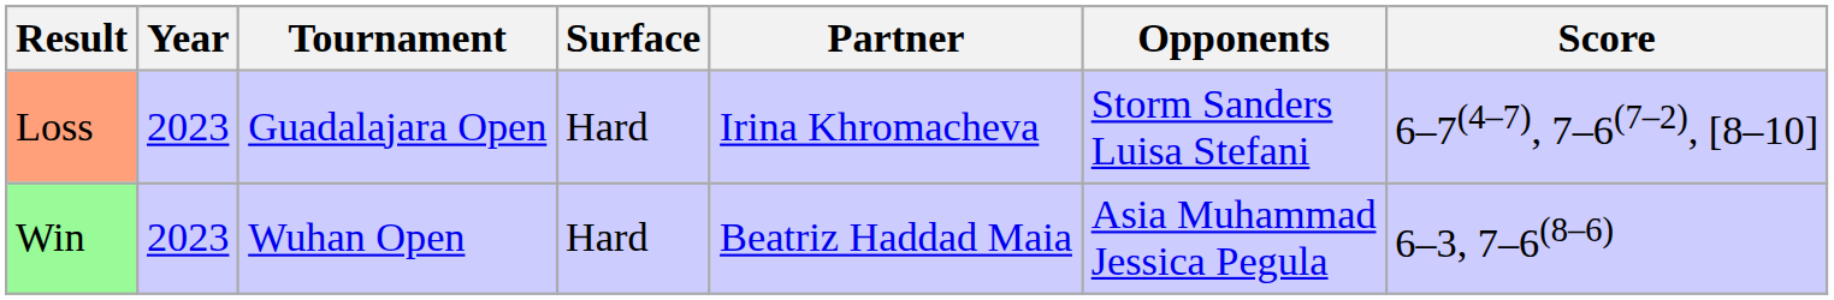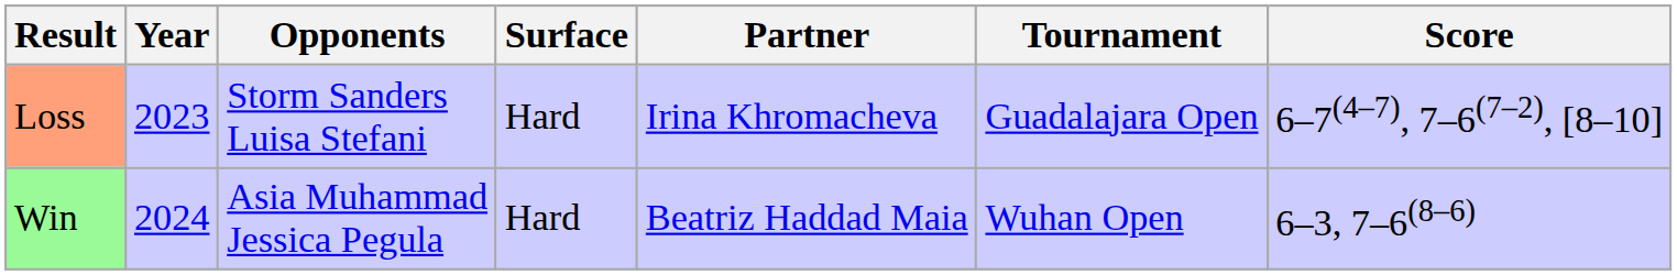 <table class="sortable wikitable">
 <tr>
 <th>Result</th>
 <th>Year</th>
-<th>Tournament</th>
+<th>Opponents</th>
 <th>Surface</th>
 <th>Partner</th>
-<th>Opponents</th>
+<th>Tournament</th>
 <th>Score</th>
 </tr>
 <tr bgcolor=CCCCFF>
 <td bgcolor=FFA07A>Loss</td>
 <td><a href='#'>2023</a></td>
-<td><a href='#'>Guadalajara Open</a></td>
+<td> <a href='#'>Storm Sanders</a> <br>  <a href='#'>Luisa Stefani</a></td>
 <td>Hard</td>
 <td> <a href='#'>Irina Khromacheva</a></td>
-<td> <a href='#'>Storm Sanders</a> <br>  <a href='#'>Luisa Stefani</a></td>
+<td><a href='#'>Guadalajara Open</a></td>
 <td>6–7<sup>(4–7)</sup>, 7–6<sup>(7–2)</sup>, [8–10]</td>
 </tr>
 <tr bgcolor=CCCCFF>
 <td bgcolor=98FB98>Win</td>
-<td><a href='#'>2023</a></td>
-<td><a href='#'>Wuhan Open</a></td>
+<td><a href='#'>2024</a></td>
+<td> <a href='#'>Asia Muhammad</a> <br>  <a href='#'>Jessica Pegula</a></td>
 <td>Hard</td>
 <td> <a href='#'>Beatriz Haddad Maia</a></td>
-<td> <a href='#'>Asia Muhammad</a> <br>  <a href='#'>Jessica Pegula</a></td>
+<td><a href='#'>Wuhan Open</a></td>
 <td>6–3, 7–6<sup>(8–6)</sup></td>
 </tr>
 </table>
